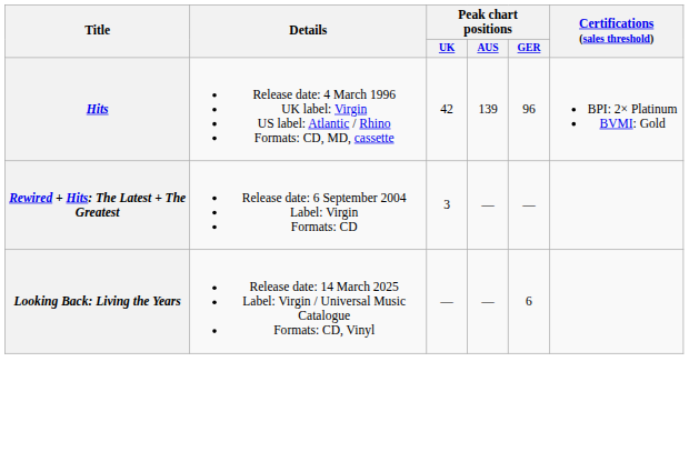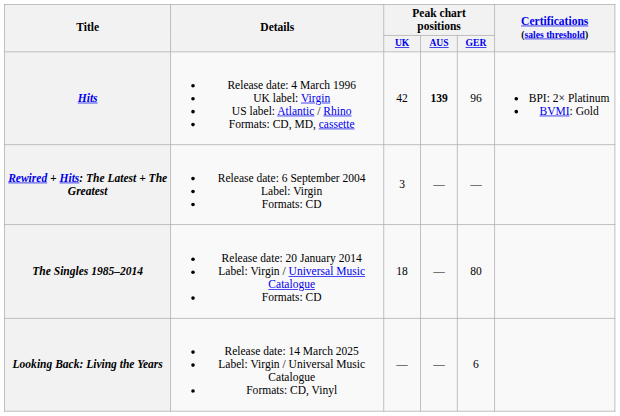 <table class="wikitable plainrowheaders" style="text-align:center;">
 <tr>
 <th rowspan="2" style="width:14em;">Title</th>
 <th rowspan="2" style="width:18em;">Details</th>
 <th colspan="3">Peak chart<br>positions</th>
 <th rowspan="2" style="width:10em;"><a href='#'>Certifications</a><br><small>(<a href='#'>sales threshold</a>)</small></th>
 </tr>
 <tr style="font-size:smaller;">
 <th style="width:45px;"><a href='#'>UK</a><br></th>
 <th style="width:45px;"><a href='#'>AUS</a><br></th>
 <th style="width:45px;"><a href='#'>GER</a><br></th>
 </tr>
 <tr>
 <th scope="row"><em><a href='#'>Hits</a></em></th>
 <td><br><ul><li>Release date: 4 March 1996</li><li>UK label: <a href='#'>Virgin</a></li><li>US label: <a href='#'>Atlantic</a> / <a href='#'>Rhino</a></li><li>Formats: CD, MD, <a href='#'>cassette</a></li></ul></td>
 <td>42</td>
-<td>139</td>
+<td><strong>139</strong></td>
 <td>96</td>
 <td><br><ul><li>BPI: 2× Platinum</li><li><a href='#'>BVMI</a>: Gold</li></ul></td>
 </tr>
 <tr>
 <th scope="row"><em><a href='#'>Rewired</a> + <a href='#'>Hits</a>: The Latest + The Greatest</em></th>
 <td><br><ul><li>Release date: 6 September 2004</li><li>Label: Virgin</li><li>Formats: CD</li></ul></td>
 <td>3</td>
 <td>—</td>
 <td>—</td>
 <td></td>
 </tr>
 <tr>
+<th scope="row"><em>The Singles 1985–2014</em></th>
+<td><br><ul><li>Release date: 20 January 2014</li><li>Label: Virgin / <a href='#'>Universal Music Catalogue</a></li><li>Formats: CD</li></ul></td>
+<td>18</td>
+<td>—</td>
+<td>80</td>
+<td></td>
+</tr>
+<tr>
 <th scope="row"><em>Looking Back: Living the Years</em></th>
 <td><br><ul><li>Release date: 14 March 2025</li><li>Label: Virgin / Universal Music Catalogue</li><li>Formats: CD, Vinyl</li></ul></td>
 <td>—</td>
 <td>—</td>
 <td>6</td>
 <td></td>
 </tr>
 </table>
